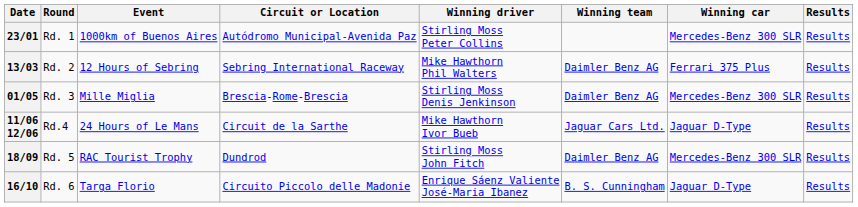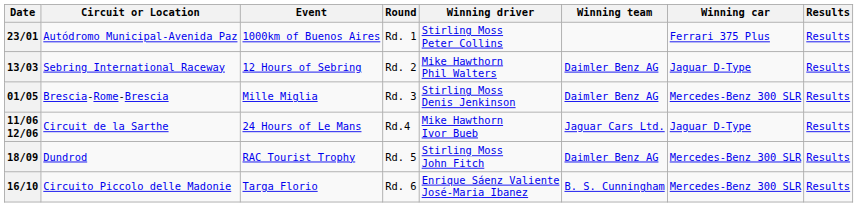 <table class="wikitable" style="font-size: 90%;">
 <tr>
 <th>Date</th>
+<th>Circuit or Location</th>
+<th>Event</th>
 <th>Round</th>
-<th>Event</th>
-<th>Circuit or Location</th>
 <th>Winning driver</th>
 <th>Winning team</th>
 <th>Winning car</th>
 <th>Results</th>
 </tr>
 <tr>
 <th>23/01</th>
+<td><a href='#'>Autódromo Municipal-Avenida Paz</a></td>
+<td> <a href='#'>1000km of Buenos Aires</a></td>
 <td>Rd. 1</td>
-<td> <a href='#'>1000km of Buenos Aires</a></td>
-<td><a href='#'>Autódromo Municipal-Avenida Paz</a></td>
 <td> <a href='#'>Stirling Moss</a><br> <a href='#'>Peter Collins</a></td>
 <td></td>
-<td> <a href='#'>Mercedes-Benz 300 SLR</a></td>
+<td> <a href='#'>Ferrari 375 Plus</a></td>
 <td><a href='#'>Results</a></td>
 </tr>
 <tr>
 <th>13/03</th>
+<td><a href='#'>Sebring International Raceway</a></td>
+<td> <a href='#'>12 Hours of Sebring</a></td>
 <td>Rd. 2</td>
-<td> <a href='#'>12 Hours of Sebring</a></td>
-<td><a href='#'>Sebring International Raceway</a></td>
 <td> <a href='#'>Mike Hawthorn</a><br> <a href='#'>Phil Walters</a></td>
 <td> <a href='#'>Daimler Benz AG</a></td>
-<td> <a href='#'>Ferrari 375 Plus</a></td>
+<td> <a href='#'>Jaguar D-Type</a></td>
 <td><a href='#'>Results</a></td>
 </tr>
 <tr>
 <th>01/05</th>
+<td><a href='#'>Brescia</a>-<a href='#'>Rome</a>-<a href='#'>Brescia</a></td>
+<td> <a href='#'>Mille Miglia</a></td>
 <td>Rd. 3</td>
-<td> <a href='#'>Mille Miglia</a></td>
-<td><a href='#'>Brescia</a>-<a href='#'>Rome</a>-<a href='#'>Brescia</a></td>
 <td> <a href='#'>Stirling Moss</a><br> <a href='#'>Denis Jenkinson</a></td>
 <td> <a href='#'>Daimler Benz AG</a></td>
 <td> <a href='#'>Mercedes-Benz 300 SLR</a></td>
 <td><a href='#'>Results</a></td>
 </tr>
 <tr>
 <th>11/06<br>12/06</th>
+<td><a href='#'>Circuit de la Sarthe</a></td>
+<td> <a href='#'>24 Hours of Le Mans</a></td>
 <td>Rd.4</td>
-<td> <a href='#'>24 Hours of Le Mans</a></td>
-<td><a href='#'>Circuit de la Sarthe</a></td>
 <td> <a href='#'>Mike Hawthorn</a><br> <a href='#'>Ivor Bueb</a></td>
 <td> <a href='#'>Jaguar Cars Ltd.</a></td>
 <td> <a href='#'>Jaguar D-Type</a></td>
 <td><a href='#'>Results</a></td>
 </tr>
 <tr>
 <th>18/09</th>
+<td><a href='#'>Dundrod</a></td>
+<td> <a href='#'>RAC Tourist Trophy</a></td>
 <td>Rd. 5</td>
-<td> <a href='#'>RAC Tourist Trophy</a></td>
-<td><a href='#'>Dundrod</a></td>
 <td> <a href='#'>Stirling Moss</a><br> <a href='#'>John Fitch</a></td>
 <td> <a href='#'>Daimler Benz AG</a></td>
 <td> <a href='#'>Mercedes-Benz 300 SLR</a></td>
 <td><a href='#'>Results</a></td>
 </tr>
 <tr>
 <th>16/10</th>
+<td><a href='#'>Circuito Piccolo delle Madonie</a></td>
+<td> <a href='#'>Targa Florio</a></td>
 <td>Rd. 6</td>
-<td> <a href='#'>Targa Florio</a></td>
-<td><a href='#'>Circuito Piccolo delle Madonie</a></td>
 <td> <a href='#'>Enrique  Sáenz Valiente</a><br> <a href='#'>José-Maria Ibanez</a></td>
 <td> <a href='#'>B. S. Cunningham</a></td>
-<td> <a href='#'>Jaguar D-Type</a></td>
+<td> <a href='#'>Mercedes-Benz 300 SLR</a></td>
 <td><a href='#'>Results</a></td>
 </tr>
 </table>
